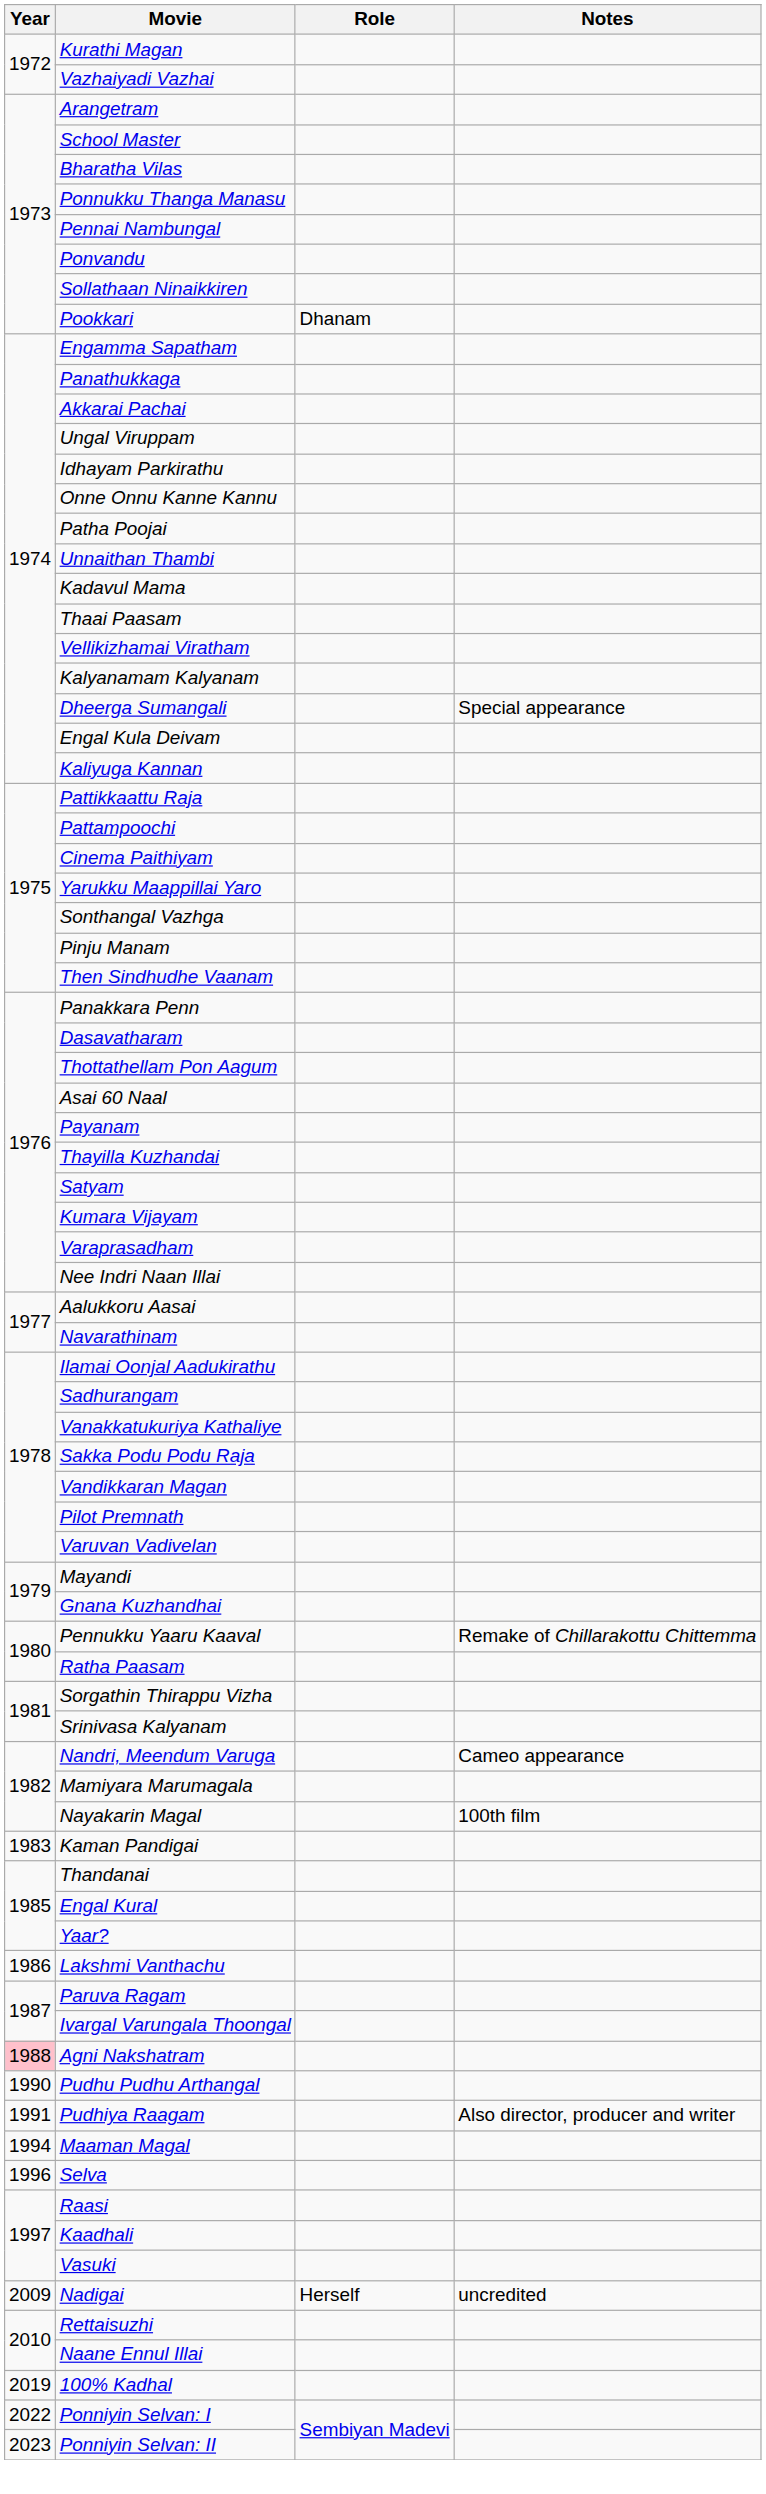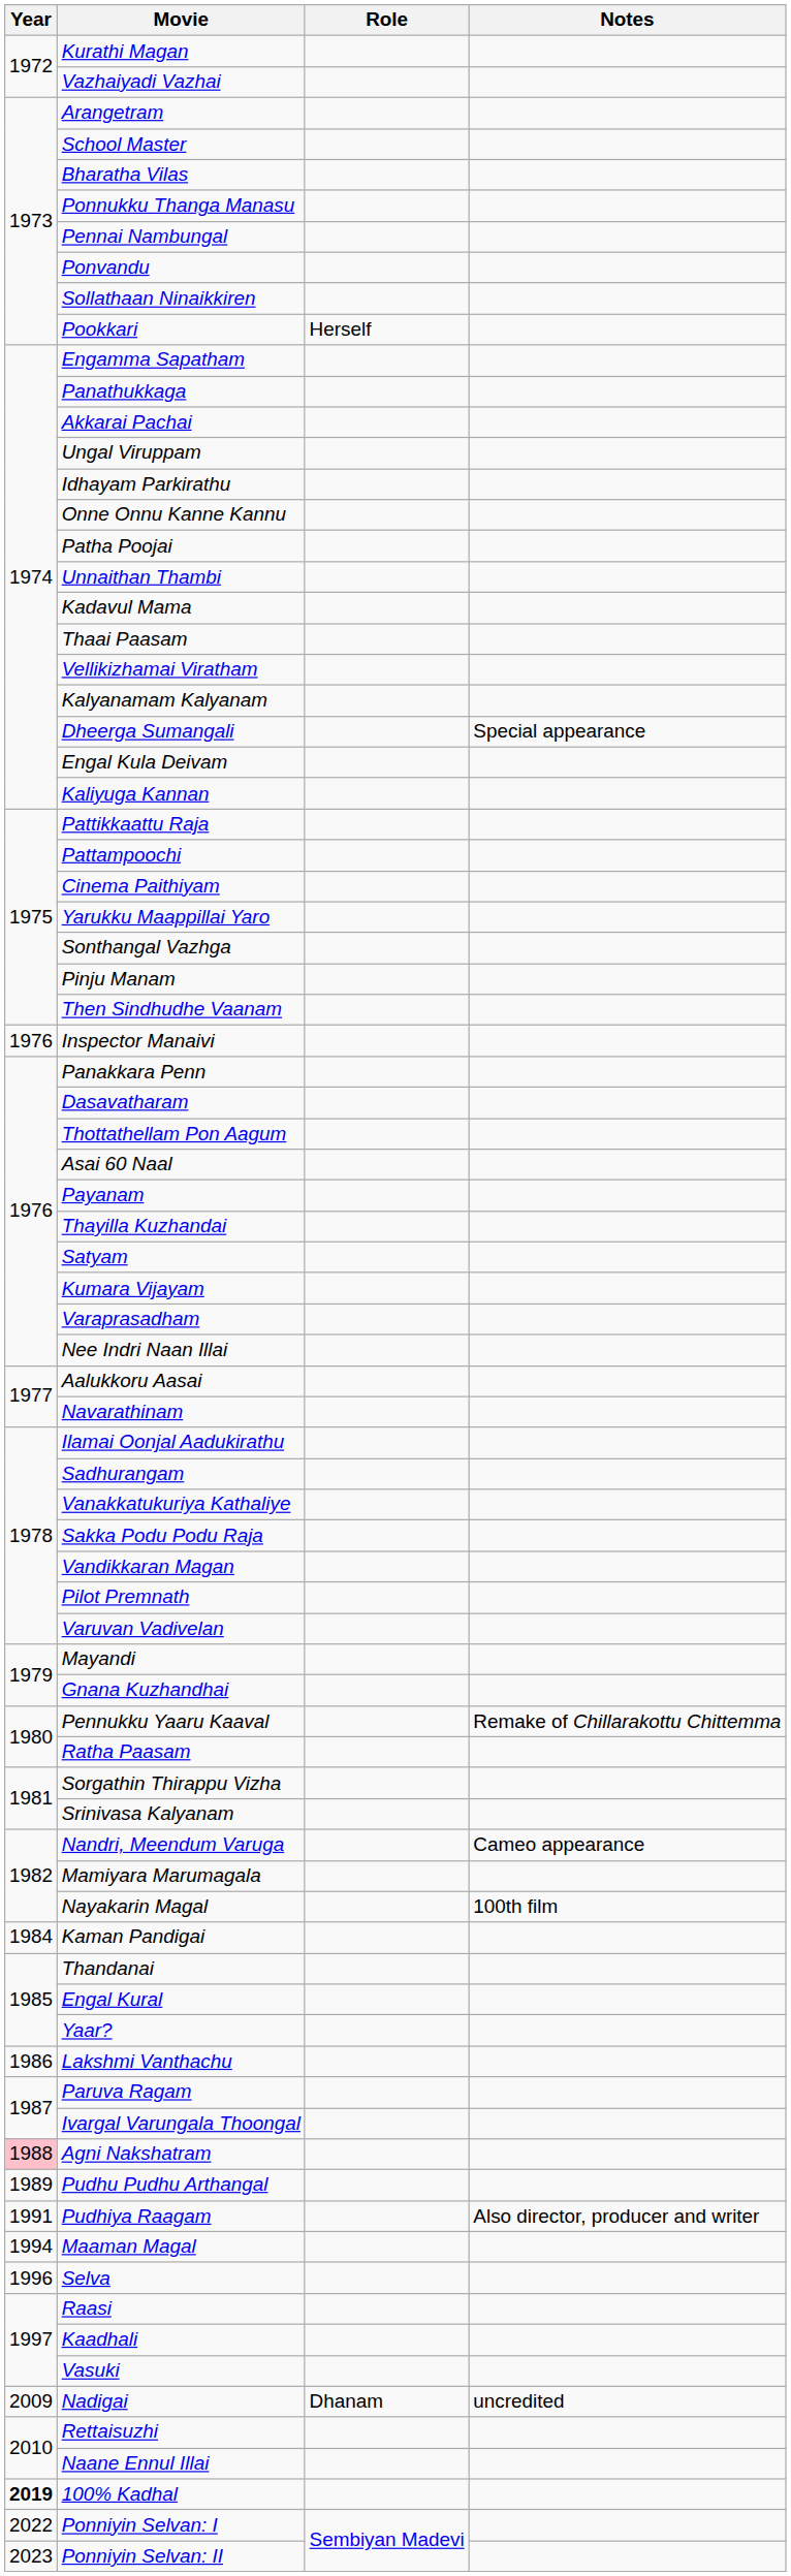 <table class="wikitable sortable">
 <tr>
 <th>Year</th>
 <th>Movie</th>
 <th>Role</th>
 <th>Notes</th>
 </tr>
 <tr>
 <td rowspan="2">1972</td>
 <td><em><a href='#'>Kurathi Magan</a></em></td>
 <td></td>
 <td></td>
 </tr>
 <tr>
 <td><em><a href='#'>Vazhaiyadi Vazhai</a></em></td>
 <td></td>
 <td></td>
 </tr>
 <tr>
 <td rowspan="8">1973</td>
 <td><em><a href='#'>Arangetram</a></em></td>
 <td></td>
 <td></td>
 </tr>
 <tr>
 <td><em><a href='#'>School Master</a></em></td>
 <td></td>
 <td></td>
 </tr>
 <tr>
 <td><em><a href='#'>Bharatha Vilas</a></em></td>
 <td></td>
 <td></td>
 </tr>
 <tr>
 <td><em><a href='#'>Ponnukku Thanga Manasu</a></em></td>
 <td></td>
 <td></td>
 </tr>
 <tr>
 <td><em><a href='#'>Pennai Nambungal</a></em></td>
 <td></td>
 <td></td>
 </tr>
 <tr>
 <td><em><a href='#'>Ponvandu</a></em></td>
 <td></td>
 <td></td>
 </tr>
 <tr>
 <td><em><a href='#'>Sollathaan Ninaikkiren</a></em></td>
 <td></td>
 <td></td>
 </tr>
 <tr>
 <td><em><a href='#'>Pookkari</a></em></td>
-<td>Dhanam</td>
+<td>Herself</td>
 <td></td>
 </tr>
 <tr>
 <td rowspan="15">1974</td>
 <td><em><a href='#'>Engamma Sapatham</a></em></td>
 <td></td>
 <td></td>
 </tr>
 <tr>
 <td><em><a href='#'>Panathukkaga</a></em></td>
 <td></td>
 <td></td>
 </tr>
 <tr>
 <td><em><a href='#'>Akkarai Pachai</a></em></td>
 <td></td>
 <td></td>
 </tr>
 <tr>
 <td><em>Ungal Viruppam</em></td>
 <td></td>
 <td></td>
 </tr>
 <tr>
 <td><em>Idhayam Parkirathu</em></td>
 <td></td>
 <td></td>
 </tr>
 <tr>
 <td><em>Onne Onnu Kanne Kannu</em></td>
 <td></td>
 <td></td>
 </tr>
 <tr>
 <td><em>Patha Poojai</em></td>
 <td></td>
 <td></td>
 </tr>
 <tr>
 <td><em><a href='#'>Unnaithan Thambi</a></em></td>
 <td></td>
 <td></td>
 </tr>
 <tr>
 <td><em>Kadavul Mama</em></td>
 <td></td>
 <td></td>
 </tr>
 <tr>
 <td><em>Thaai Paasam</em></td>
 <td></td>
 <td></td>
 </tr>
 <tr>
 <td><em><a href='#'>Vellikizhamai Viratham</a></em></td>
 <td></td>
 <td></td>
 </tr>
 <tr>
 <td><em>Kalyanamam Kalyanam</em></td>
 <td></td>
 <td></td>
 </tr>
 <tr>
 <td><em><a href='#'>Dheerga Sumangali</a></em></td>
 <td></td>
 <td>Special appearance</td>
 </tr>
 <tr>
 <td><em>Engal Kula Deivam</em></td>
 <td></td>
 <td></td>
 </tr>
 <tr>
 <td><em><a href='#'>Kaliyuga Kannan</a></em></td>
 <td></td>
 <td></td>
 </tr>
 <tr>
 <td rowspan="7">1975</td>
 <td><em><a href='#'>Pattikkaattu Raja</a></em></td>
 <td></td>
 <td></td>
 </tr>
 <tr>
 <td><em><a href='#'>Pattampoochi</a></em></td>
 <td></td>
 <td></td>
 </tr>
 <tr>
 <td><em><a href='#'>Cinema Paithiyam</a></em></td>
 <td></td>
 <td></td>
 </tr>
 <tr>
 <td><em><a href='#'>Yarukku Maappillai Yaro</a></em></td>
 <td></td>
 <td></td>
 </tr>
 <tr>
 <td><em>Sonthangal Vazhga</em></td>
 <td></td>
 <td></td>
 </tr>
 <tr>
 <td><em>Pinju Manam</em></td>
 <td></td>
 <td></td>
 </tr>
 <tr>
 <td><em><a href='#'>Then Sindhudhe Vaanam</a></em></td>
+<td></td>
+<td></td>
+</tr>
+<tr>
+<td>1976</td>
+<td><em>Inspector Manaivi</em></td>
 <td></td>
 <td></td>
 </tr>
 <tr>
 <td rowspan="10">1976</td>
 <td><em>Panakkara Penn</em></td>
 <td></td>
 <td></td>
 </tr>
 <tr>
 <td><em><a href='#'>Dasavatharam</a></em></td>
 <td></td>
 <td></td>
 </tr>
 <tr>
 <td><em><a href='#'>Thottathellam Pon Aagum</a></em></td>
 <td></td>
 <td></td>
 </tr>
 <tr>
 <td><em>Asai 60 Naal</em></td>
 <td></td>
 <td></td>
 </tr>
 <tr>
 <td><em><a href='#'>Payanam</a></em></td>
 <td></td>
 <td></td>
 </tr>
 <tr>
 <td><em><a href='#'>Thayilla Kuzhandai</a></em></td>
 <td></td>
 <td></td>
 </tr>
 <tr>
 <td><em><a href='#'>Satyam</a></em></td>
 <td></td>
 <td></td>
 </tr>
 <tr>
 <td><em><a href='#'>Kumara Vijayam</a></em></td>
 <td></td>
 <td></td>
 </tr>
 <tr>
 <td><em><a href='#'>Varaprasadham</a></em></td>
 <td></td>
 <td></td>
 </tr>
 <tr>
 <td><em>Nee Indri Naan Illai</em></td>
 <td></td>
 <td></td>
 </tr>
 <tr>
 <td rowspan="2">1977</td>
 <td><em>Aalukkoru Aasai</em></td>
 <td></td>
 <td></td>
 </tr>
 <tr>
 <td><em><a href='#'>Navarathinam</a></em></td>
 <td></td>
 <td></td>
 </tr>
 <tr>
 <td rowspan="7">1978</td>
 <td><em><a href='#'>Ilamai Oonjal Aadukirathu</a></em></td>
 <td></td>
 <td></td>
 </tr>
 <tr>
 <td><em><a href='#'>Sadhurangam</a></em></td>
 <td></td>
 <td></td>
 </tr>
 <tr>
 <td><em><a href='#'>Vanakkatukuriya Kathaliye</a></em></td>
 <td></td>
 <td></td>
 </tr>
 <tr>
 <td><em><a href='#'>Sakka Podu Podu Raja</a></em></td>
 <td></td>
 <td></td>
 </tr>
 <tr>
 <td><em><a href='#'>Vandikkaran Magan</a></em></td>
 <td></td>
 <td></td>
 </tr>
 <tr>
 <td><em><a href='#'>Pilot Premnath</a></em></td>
 <td></td>
 <td></td>
 </tr>
 <tr>
 <td><em><a href='#'>Varuvan Vadivelan</a></em></td>
 <td></td>
 <td></td>
 </tr>
 <tr>
 <td rowspan="2">1979</td>
 <td><em>Mayandi</em></td>
 <td></td>
 <td></td>
 </tr>
 <tr>
 <td><em><a href='#'>Gnana Kuzhandhai</a></em></td>
 <td></td>
 <td></td>
 </tr>
 <tr>
 <td rowspan="2">1980</td>
 <td><em>Pennukku Yaaru Kaaval</em></td>
 <td></td>
 <td>Remake of <em>Chillarakottu Chittemma</em></td>
 </tr>
 <tr>
 <td><em><a href='#'>Ratha Paasam</a></em></td>
 <td></td>
 <td></td>
 </tr>
 <tr>
 <td rowspan="2">1981</td>
 <td><em>Sorgathin Thirappu Vizha</em></td>
 <td></td>
 <td></td>
 </tr>
 <tr>
 <td><em>Srinivasa Kalyanam</em></td>
 <td></td>
 <td></td>
 </tr>
 <tr>
 <td rowspan="3">1982</td>
 <td><em><a href='#'>Nandri, Meendum Varuga</a></em></td>
 <td></td>
 <td>Cameo appearance</td>
 </tr>
 <tr>
 <td><em>Mamiyara Marumagala</em></td>
 <td></td>
 <td></td>
 </tr>
 <tr>
 <td><em>Nayakarin Magal</em></td>
 <td></td>
 <td>100th film</td>
 </tr>
 <tr>
-<td>1983</td>
+<td>1984</td>
 <td><em>Kaman Pandigai</em></td>
 <td></td>
 <td></td>
 </tr>
 <tr>
 <td rowspan="3">1985</td>
 <td><em>Thandanai</em></td>
 <td></td>
 <td></td>
 </tr>
 <tr>
 <td><em><a href='#'>Engal Kural</a></em></td>
 <td></td>
 <td></td>
 </tr>
 <tr>
 <td><em><a href='#'>Yaar?</a></em></td>
 <td></td>
 <td></td>
 </tr>
 <tr>
 <td>1986</td>
 <td><em><a href='#'>Lakshmi Vanthachu</a></em></td>
 <td></td>
 <td></td>
 </tr>
 <tr>
 <td rowspan="2">1987</td>
 <td><em><a href='#'>Paruva Ragam</a></em></td>
 <td></td>
 <td></td>
 </tr>
 <tr>
 <td><em><a href='#'>Ivargal Varungala Thoongal</a></em></td>
 <td></td>
 <td></td>
 </tr>
 <tr>
 <td style="background: pink;">1988</td>
 <td><em><a href='#'>Agni Nakshatram</a></em></td>
 <td></td>
 <td></td>
 </tr>
 <tr>
-<td>1990</td>
+<td>1989</td>
 <td><em><a href='#'>Pudhu Pudhu Arthangal</a></em></td>
 <td></td>
 <td></td>
 </tr>
 <tr>
 <td>1991</td>
 <td><em><a href='#'>Pudhiya Raagam</a></em></td>
 <td></td>
 <td>Also director, producer and writer</td>
 </tr>
 <tr>
 <td>1994</td>
 <td><em><a href='#'>Maaman Magal</a></em></td>
 <td></td>
 <td></td>
 </tr>
 <tr>
 <td>1996</td>
 <td><em><a href='#'>Selva</a></em></td>
 <td></td>
 <td></td>
 </tr>
 <tr>
 <td rowspan="3">1997</td>
 <td><em><a href='#'>Raasi</a></em></td>
 <td></td>
 <td></td>
 </tr>
 <tr>
 <td><em><a href='#'>Kaadhali</a></em></td>
 <td></td>
 <td></td>
 </tr>
 <tr>
 <td><em><a href='#'>Vasuki</a></em></td>
 <td></td>
 <td></td>
 </tr>
 <tr>
 <td>2009</td>
 <td><em><a href='#'>Nadigai</a></em></td>
-<td>Herself</td>
+<td>Dhanam</td>
 <td>uncredited</td>
 </tr>
 <tr>
 <td rowspan="2">2010</td>
 <td><em><a href='#'>Rettaisuzhi</a></em></td>
 <td></td>
 <td></td>
 </tr>
 <tr>
 <td><em><a href='#'>Naane Ennul Illai</a></em></td>
 <td></td>
 <td></td>
 </tr>
 <tr>
-<td>2019</td>
+<td><strong>2019</strong></td>
 <td><em><a href='#'>100% Kadhal</a></em></td>
 <td></td>
 <td></td>
 </tr>
 <tr>
 <td>2022</td>
 <td><em><a href='#'>Ponniyin Selvan: I</a></em></td>
 <td rowspan="2"><a href='#'>Sembiyan Madevi</a></td>
 <td></td>
 </tr>
 <tr>
 <td>2023</td>
 <td><em><a href='#'>Ponniyin Selvan: II</a></em></td>
 <td></td>
 </tr>
 <tr>
 </tr>
 </table>
